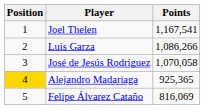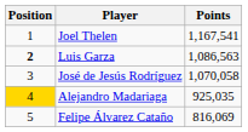 <table class=wikitable>
 <tr>
 <th>Position</th>
 <th>Player</th>
 <th>Points</th>
 </tr>
 <tr>
 <td align=center>1</td>
 <td> <a href='#'>Joel Thelen</a></td>
 <td align=center>1,167,541</td>
 </tr>
 <tr>
-<td align=center>2</td>
+<td align=center><strong>2</strong></td>
 <td> <a href='#'>Luis Garza</a></td>
-<td align=center>1,086,266</td>
+<td align=center>1,086,563</td>
 </tr>
 <tr>
 <td align=center>3</td>
 <td> <a href='#'>José de Jesús Rodríguez</a></td>
 <td align=center>1,070,058</td>
 </tr>
 <tr>
 <td align=center style="background: gold;">4</td>
 <td> <a href='#'>Alejandro Madariaga</a></td>
-<td align=center>925,365</td>
+<td align=center>925,035</td>
 </tr>
 <tr>
 <td align=center>5</td>
 <td> <a href='#'>Felipe Álvarez Cataño</a></td>
 <td align=center>816,069</td>
 </tr>
 </table>
